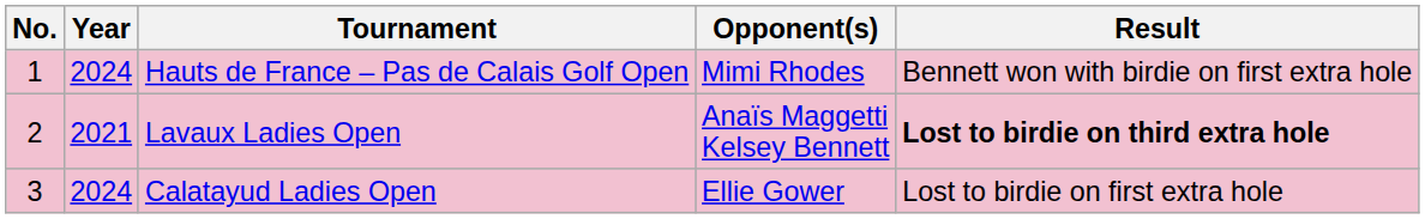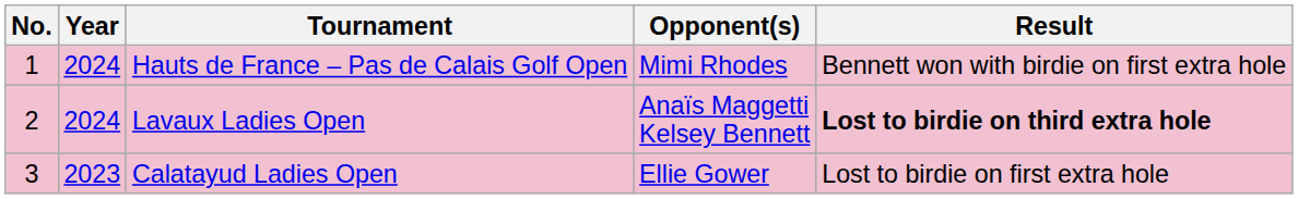 <table class="wikitable" style="font-size:95%;">
 <tr>
 <th>No.</th>
 <th>Year</th>
 <th>Tournament</th>
 <th>Opponent(s)</th>
 <th>Result</th>
 </tr>
 <tr style="background:#F2C1D1;">
 <td align=center>1</td>
 <td><a href='#'>2024</a></td>
 <td><a href='#'>Hauts de France – Pas de Calais Golf Open</a></td>
 <td> <a href='#'>Mimi Rhodes</a></td>
 <td>Bennett won with birdie on first extra hole</td>
 </tr>
 <tr style="background:#F2C1D1;">
 <td align=center>2</td>
-<td><a href='#'>2021</a></td>
+<td><a href='#'>2024</a></td>
 <td><a href='#'>Lavaux Ladies Open</a></td>
 <td> <a href='#'>Anaïs Maggetti</a><br> <a href='#'>Kelsey Bennett</a></td>
 <td><strong>Lost to birdie on third extra hole</strong></td>
 </tr>
 <tr style="background:#F2C1D1;">
 <td align=center>3</td>
-<td><a href='#'>2024</a></td>
+<td><a href='#'>2023</a></td>
 <td><a href='#'>Calatayud Ladies Open</a></td>
 <td> <a href='#'>Ellie Gower</a></td>
 <td>Lost to birdie on first extra hole</td>
 </tr>
 </table>
